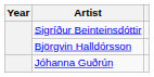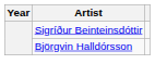 <table class="wikitable sortable plainrowheaders">
 <tr>
 <th scope="col">Year</th>
 <th scope="col">Artist</th>
 <th scope="col" class="unsortable"></th>
 </tr>
 <tr>
 <th scope="row" rowspan="2"></th>
 <td><a href='#'>Sigríður Beinteinsdóttir</a></td>
 <td style="text-align:center;"></td>
 </tr>
 <tr>
 <td><a href='#'>Björgvin Halldórsson</a></td>
 <td style="text-align:center;"></td>
 </tr>
-<tr>
-<th scope="row"></th>
-<td><a href='#'>Jóhanna Guðrún</a></td>
-<td style="text-align:center;"></td>
-</tr>
 </table>
